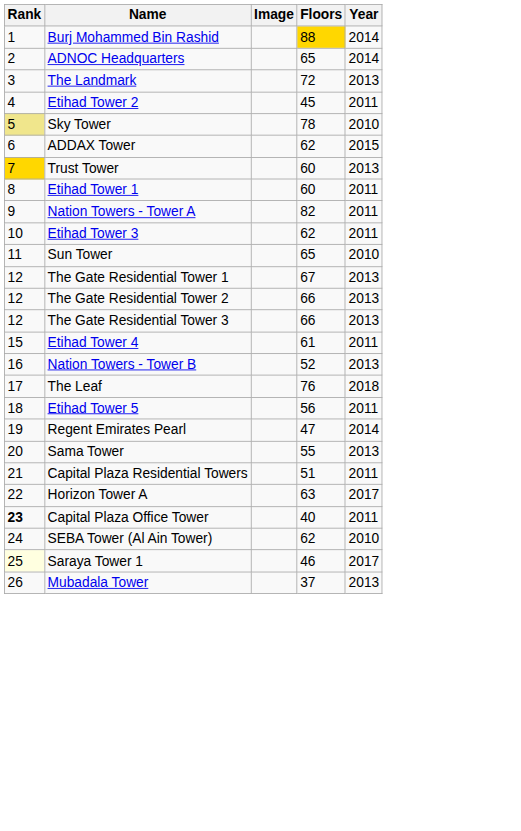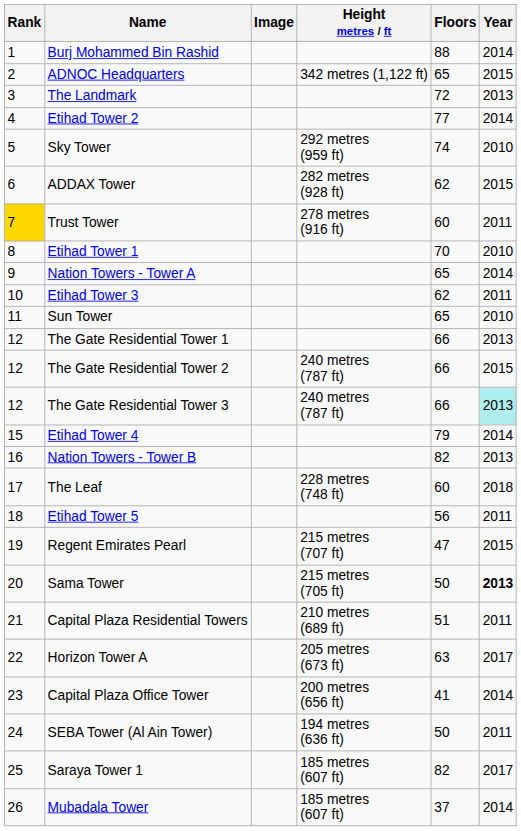 <table class="wikitable sortable">
 <tr>
 <th>Rank</th>
 <th>Name</th>
 <th>Image</th>
+<th>Height<br><small><a href='#'>metres</a> / <a href='#'>ft</a></small></th>
 <th>Floors</th>
 <th>Year</th>
 </tr>
 <tr 1>
 <td>1</td>
 <td><a href='#'>Burj Mohammed Bin Rashid</a></td>
 <td></td>
-<td style="background: gold;">88</td>
+<td></td>
+<td>88</td>
 <td>2014</td>
 </tr>
 <tr>
 <td>2</td>
 <td><a href='#'>ADNOC Headquarters</a></td>
 <td></td>
+<td>342 metres (1,122 ft)</td>
 <td>65</td>
-<td>2014</td>
+<td>2015</td>
 </tr>
 <tr>
 <td>3</td>
 <td><a href='#'>The Landmark</a></td>
+<td></td>
 <td></td>
 <td>72</td>
 <td>2013</td>
 </tr>
 <tr>
 <td>4</td>
 <td><a href='#'>Etihad Tower 2</a></td>
 <td></td>
-<td>45</td>
-<td>2011</td>
+<td></td>
+<td>77</td>
+<td>2014</td>
 </tr>
 <tr>
-<td style="background: khaki;">5</td>
+<td>5</td>
 <td>Sky Tower</td>
 <td></td>
-<td>78</td>
+<td>292 metres<br>(959 ft)</td>
+<td>74</td>
 <td>2010</td>
 </tr>
 <tr>
 <td>6</td>
 <td>ADDAX Tower</td>
 <td></td>
+<td>282 metres<br>(928 ft)</td>
 <td>62</td>
 <td>2015</td>
 </tr>
 <tr>
 <td style="background: gold;">7</td>
 <td>Trust Tower</td>
 <td></td>
+<td>278 metres<br>(916 ft)</td>
 <td>60</td>
-<td>2013</td>
+<td>2011</td>
 </tr>
 <tr>
 <td>8</td>
 <td><a href='#'>Etihad Tower 1</a></td>
 <td></td>
-<td>60</td>
-<td>2011</td>
+<td></td>
+<td>70</td>
+<td>2010</td>
 </tr>
 <tr>
 <td>9</td>
 <td><a href='#'>Nation Towers - Tower A</a></td>
 <td></td>
-<td>82</td>
-<td>2011</td>
+<td></td>
+<td>65</td>
+<td>2014</td>
 </tr>
 <tr>
 <td>10</td>
 <td><a href='#'>Etihad Tower 3</a></td>
+<td></td>
 <td></td>
 <td>62</td>
 <td>2011</td>
 </tr>
 <tr>
 <td>11</td>
 <td>Sun Tower</td>
 <td></td>
+<td></td>
 <td>65</td>
 <td>2010</td>
 </tr>
 <tr>
 <td>12</td>
 <td>The Gate Residential Tower 1</td>
 <td></td>
-<td>67</td>
+<td></td>
+<td>66</td>
 <td>2013</td>
 </tr>
 <tr>
 <td>12</td>
 <td>The Gate Residential Tower 2</td>
 <td></td>
+<td>240 metres<br>(787 ft)</td>
 <td>66</td>
-<td>2013</td>
+<td>2015</td>
 </tr>
 <tr>
 <td>12</td>
 <td>The Gate Residential Tower 3</td>
 <td></td>
+<td>240 metres<br>(787 ft)</td>
 <td>66</td>
-<td>2013</td>
+<td style="background: paleturquoise;">2013</td>
 </tr>
 <tr>
 <td>15</td>
 <td><a href='#'>Etihad Tower 4</a></td>
 <td></td>
-<td>61</td>
-<td>2011</td>
+<td></td>
+<td>79</td>
+<td>2014</td>
 </tr>
 <tr>
 <td>16</td>
 <td><a href='#'>Nation Towers - Tower B</a></td>
 <td></td>
-<td>52</td>
+<td></td>
+<td>82</td>
 <td>2013</td>
 </tr>
 <tr>
 <td>17</td>
 <td>The Leaf</td>
 <td></td>
-<td>76</td>
+<td>228 metres<br>(748 ft)</td>
+<td>60</td>
 <td>2018</td>
 </tr>
 <tr>
 <td>18</td>
 <td><a href='#'>Etihad Tower 5</a></td>
+<td></td>
 <td></td>
 <td>56</td>
 <td>2011</td>
 </tr>
 <tr>
 <td>19</td>
 <td>Regent Emirates Pearl</td>
 <td></td>
+<td>215 metres<br>(707 ft)</td>
 <td>47</td>
-<td>2014</td>
+<td>2015</td>
 </tr>
 <tr>
 <td>20</td>
 <td>Sama Tower</td>
 <td></td>
-<td>55</td>
-<td>2013</td>
+<td>215 metres<br>(705 ft)</td>
+<td>50</td>
+<td><strong>2013</strong></td>
 </tr>
 <tr>
 <td>21</td>
 <td>Capital Plaza Residential Towers</td>
 <td></td>
+<td>210 metres<br>(689 ft)</td>
 <td>51</td>
 <td>2011</td>
 </tr>
 <tr>
 <td>22</td>
 <td>Horizon Tower A</td>
 <td></td>
+<td>205 metres<br>(673 ft)</td>
 <td>63</td>
 <td>2017</td>
 </tr>
 <tr>
-<td><strong>23</strong></td>
+<td>23</td>
 <td>Capital Plaza Office Tower</td>
 <td></td>
-<td>40</td>
-<td>2011</td>
+<td>200 metres<br>(656 ft)</td>
+<td>41</td>
+<td>2014</td>
 </tr>
 <tr>
 <td>24</td>
 <td>SEBA Tower (Al Ain Tower)</td>
 <td></td>
-<td>62</td>
-<td>2010</td>
+<td>194 metres<br>(636 ft)</td>
+<td>50</td>
+<td>2011</td>
 </tr>
 <tr>
-<td style="background: lightyellow;">25</td>
+<td>25</td>
 <td>Saraya Tower 1</td>
 <td></td>
-<td>46</td>
+<td>185 metres<br>(607 ft)</td>
+<td>82</td>
 <td>2017</td>
 </tr>
 <tr>
 <td>26</td>
 <td><a href='#'>Mubadala Tower</a></td>
 <td></td>
+<td>185 metres<br>(607 ft)</td>
 <td>37</td>
-<td>2013</td>
+<td>2014</td>
 </tr>
 </table>
